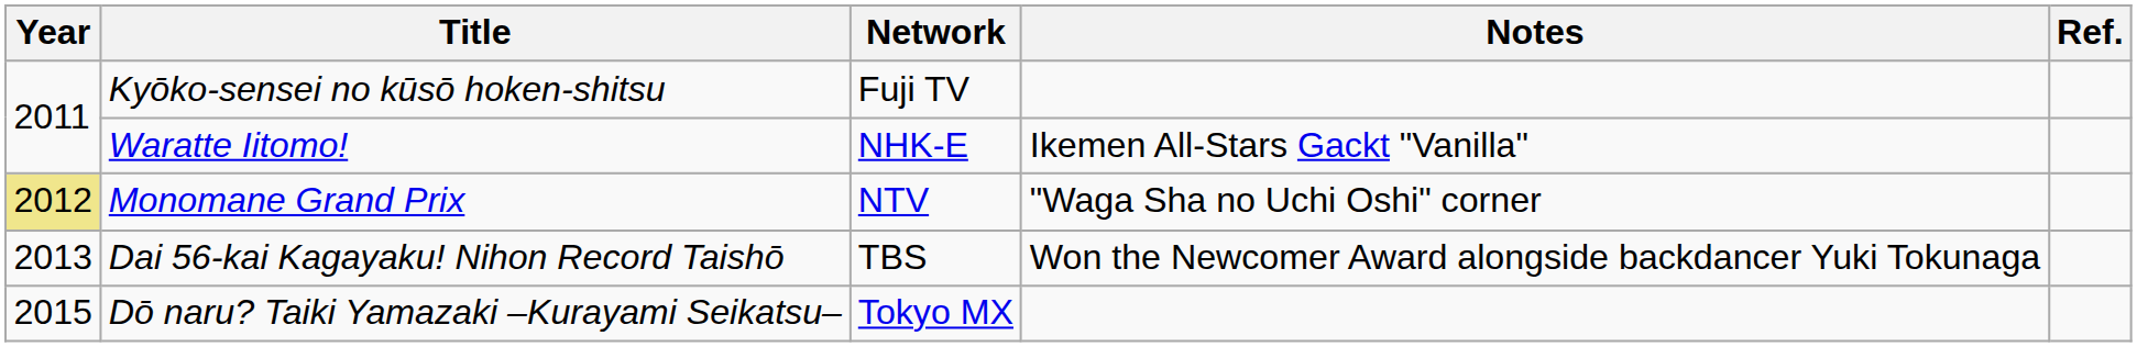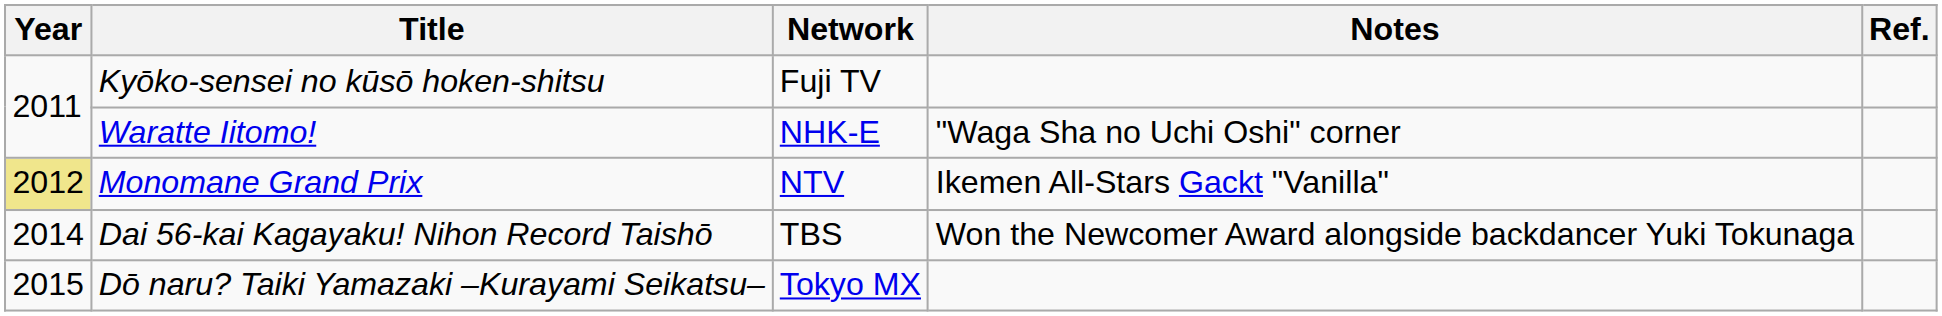 <table class="wikitable">
 <tr>
 <th>Year</th>
 <th>Title</th>
 <th>Network</th>
 <th>Notes</th>
 <th>Ref.</th>
 </tr>
 <tr>
 <td rowspan="2">2011</td>
 <td><em>Kyōko-sensei no kūsō hoken-shitsu</em></td>
 <td>Fuji TV</td>
 <td></td>
 <td></td>
 </tr>
 <tr>
 <td><em><a href='#'>Waratte Iitomo!</a></em></td>
 <td><a href='#'>NHK-E</a></td>
-<td>Ikemen All-Stars <a href='#'>Gackt</a> "Vanilla"</td>
+<td>"Waga Sha no Uchi Oshi" corner</td>
 <td></td>
 </tr>
 <tr>
 <td style="background: khaki;">2012</td>
 <td><em><a href='#'>Monomane Grand Prix</a></em></td>
 <td><a href='#'>NTV</a></td>
-<td>"Waga Sha no Uchi Oshi" corner</td>
+<td>Ikemen All-Stars <a href='#'>Gackt</a> "Vanilla"</td>
 <td></td>
 </tr>
 <tr>
-<td>2013</td>
+<td>2014</td>
 <td><em>Dai 56-kai Kagayaku! Nihon Record Taishō</em></td>
 <td>TBS</td>
 <td>Won the Newcomer Award alongside backdancer Yuki Tokunaga</td>
 <td></td>
 </tr>
 <tr>
 <td>2015</td>
 <td><em>Dō naru? Taiki Yamazaki –Kurayami Seikatsu–</em></td>
 <td><a href='#'>Tokyo MX</a></td>
 <td></td>
 <td></td>
 </tr>
 </table>
